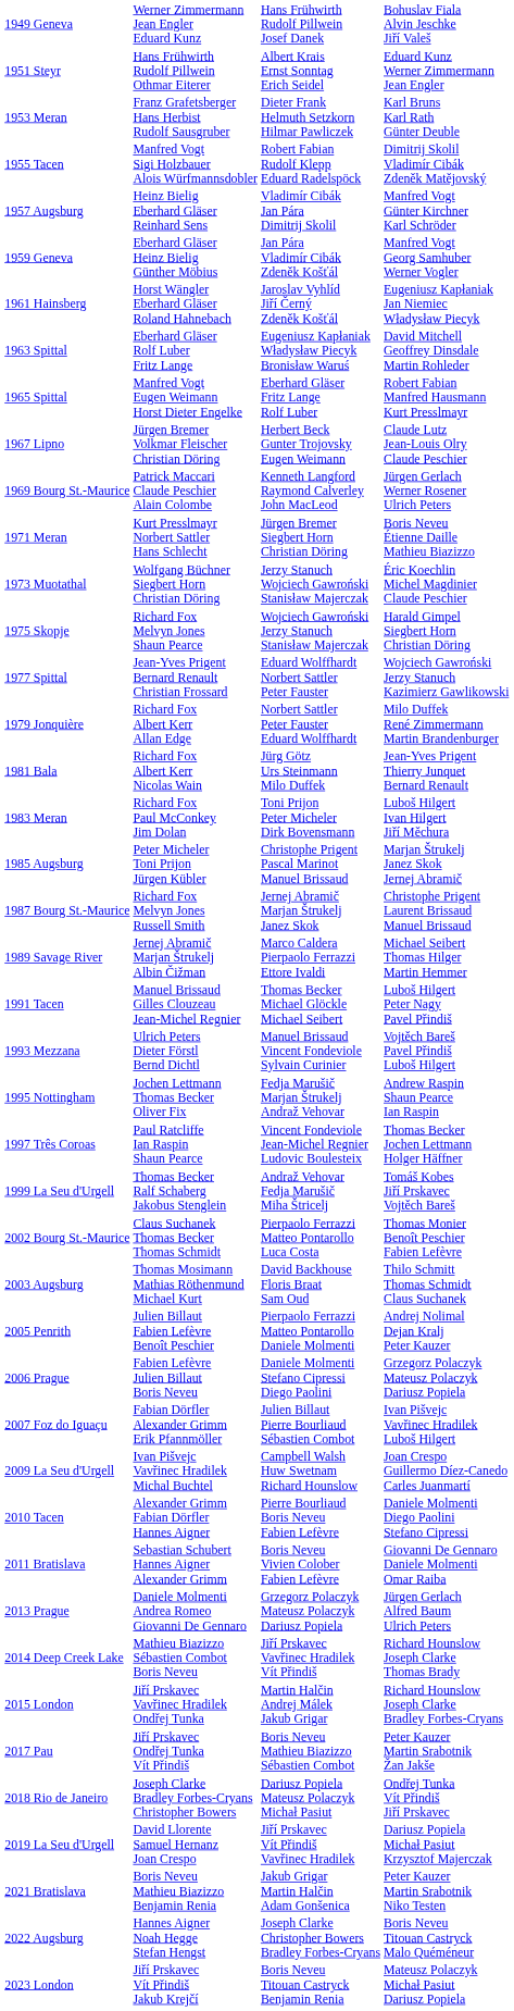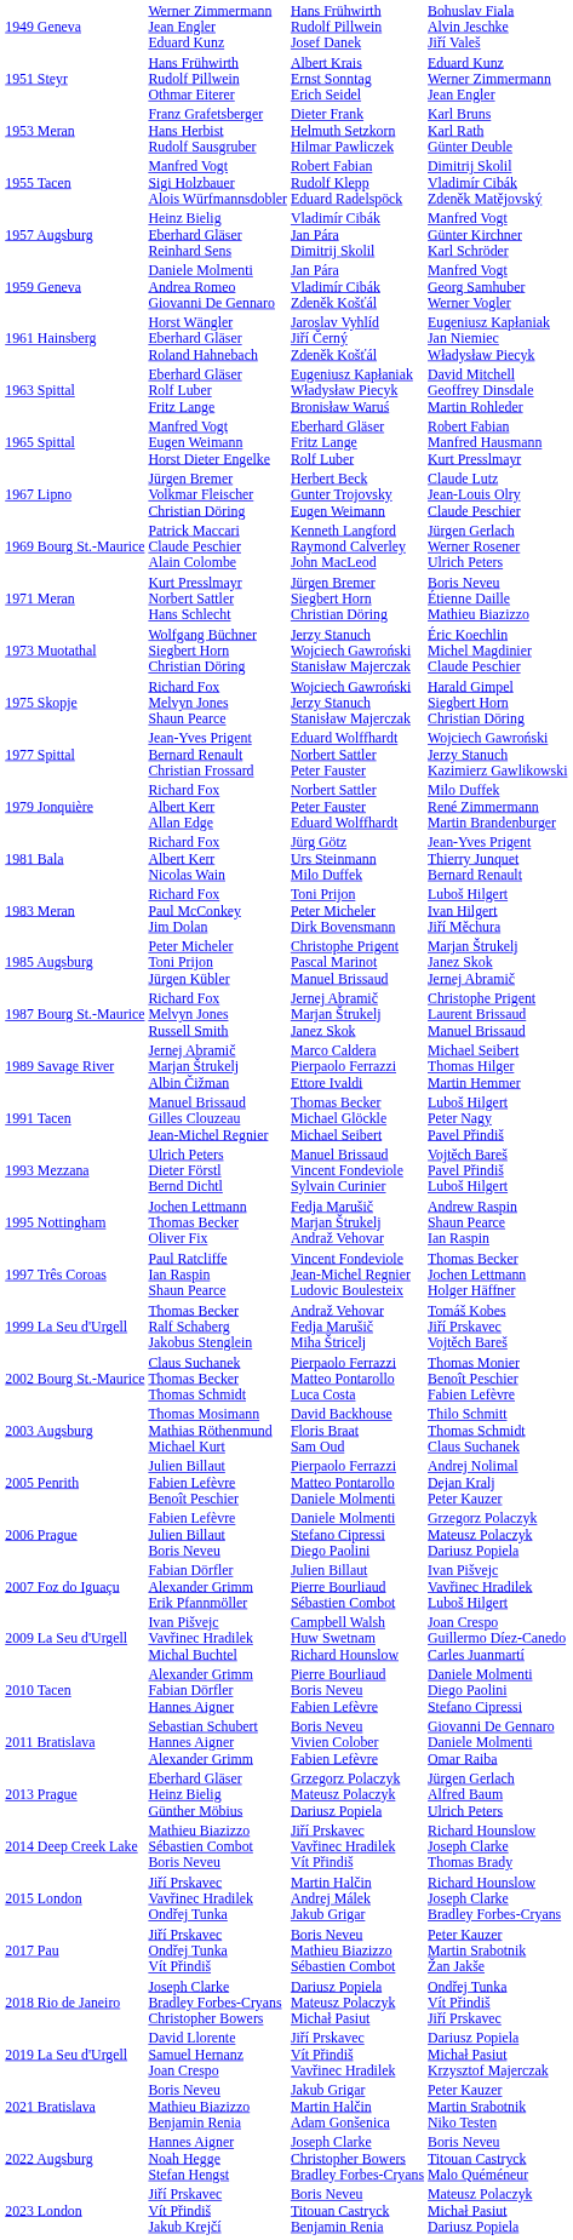 <table>
 <tr>
 <td><a href='#'>1949 Geneva</a></td>
 <td><a href='#'>Werner Zimmermann</a><br><a href='#'>Jean Engler</a><br><a href='#'>Eduard Kunz</a><br></td>
 <td><a href='#'>Hans Frühwirth</a><br><a href='#'>Rudolf Pillwein</a><br><a href='#'>Josef Danek</a><br></td>
 <td><a href='#'>Bohuslav Fiala</a><br><a href='#'>Alvin Jeschke</a><br><a href='#'>Jiří Valeš</a><br></td>
 </tr>
 <tr>
 <td><a href='#'>1951 Steyr</a></td>
 <td><a href='#'>Hans Frühwirth</a><br><a href='#'>Rudolf Pillwein</a><br><a href='#'>Othmar Eiterer</a><br></td>
 <td><a href='#'>Albert Krais</a><br><a href='#'>Ernst Sonntag</a><br><a href='#'>Erich Seidel</a><br></td>
 <td><a href='#'>Eduard Kunz</a><br><a href='#'>Werner Zimmermann</a><br><a href='#'>Jean Engler</a><br></td>
 </tr>
 <tr>
 <td><a href='#'>1953 Meran</a></td>
 <td><a href='#'>Franz Grafetsberger</a><br><a href='#'>Hans Herbist</a><br><a href='#'>Rudolf Sausgruber</a><br></td>
 <td><a href='#'>Dieter Frank</a><br><a href='#'>Helmuth Setzkorn</a><br><a href='#'>Hilmar Pawliczek</a><br></td>
 <td><a href='#'>Karl Bruns</a><br><a href='#'>Karl Rath</a><br><a href='#'>Günter Deuble</a><br></td>
 </tr>
 <tr>
 <td><a href='#'>1955 Tacen</a></td>
 <td><a href='#'>Manfred Vogt</a><br><a href='#'>Sigi Holzbauer</a><br><a href='#'>Alois Würfmannsdobler</a><br></td>
 <td><a href='#'>Robert Fabian</a><br><a href='#'>Rudolf Klepp</a><br><a href='#'>Eduard Radelspöck</a><br></td>
 <td><a href='#'>Dimitrij Skolil</a><br><a href='#'>Vladimír Cibák</a><br><a href='#'>Zdeněk Matějovský</a><br></td>
 </tr>
 <tr>
 <td><a href='#'>1957 Augsburg</a></td>
 <td><a href='#'>Heinz Bielig</a><br><a href='#'>Eberhard Gläser</a><br><a href='#'>Reinhard Sens</a><br></td>
 <td><a href='#'>Vladimír Cibák</a><br><a href='#'>Jan Pára</a><br><a href='#'>Dimitrij Skolil</a><br></td>
 <td><a href='#'>Manfred Vogt</a><br><a href='#'>Günter Kirchner</a><br><a href='#'>Karl Schröder</a><br></td>
 </tr>
 <tr>
 <td><a href='#'>1959 Geneva</a></td>
-<td><a href='#'>Eberhard Gläser</a><br><a href='#'>Heinz Bielig</a><br><a href='#'>Günther Möbius</a><br></td>
+<td><a href='#'>Daniele Molmenti</a><br><a href='#'>Andrea Romeo</a><br><a href='#'>Giovanni De Gennaro</a><br></td>
 <td><a href='#'>Jan Pára</a><br><a href='#'>Vladimír Cibák</a><br><a href='#'>Zdeněk Košťál</a><br></td>
 <td><a href='#'>Manfred Vogt</a><br><a href='#'>Georg Samhuber</a><br><a href='#'>Werner Vogler</a><br></td>
 </tr>
 <tr>
 <td><a href='#'>1961 Hainsberg</a></td>
 <td><a href='#'>Horst Wängler</a><br><a href='#'>Eberhard Gläser</a><br><a href='#'>Roland Hahnebach</a><br></td>
 <td><a href='#'>Jaroslav Vyhlíd</a><br><a href='#'>Jiří Černý</a><br><a href='#'>Zdeněk Košťál</a><br></td>
 <td><a href='#'>Eugeniusz Kapłaniak</a><br><a href='#'>Jan Niemiec</a><br><a href='#'>Władysław Piecyk</a><br></td>
 </tr>
 <tr>
 <td><a href='#'>1963 Spittal</a></td>
 <td><a href='#'>Eberhard Gläser</a><br><a href='#'>Rolf Luber</a><br><a href='#'>Fritz Lange</a><br></td>
 <td><a href='#'>Eugeniusz Kapłaniak</a><br><a href='#'>Władysław Piecyk</a><br><a href='#'>Bronisław Waruś</a><br></td>
 <td><a href='#'>David Mitchell</a><br><a href='#'>Geoffrey Dinsdale</a><br><a href='#'>Martin Rohleder</a><br></td>
 </tr>
 <tr>
 <td><a href='#'>1965 Spittal</a></td>
 <td><a href='#'>Manfred Vogt</a><br><a href='#'>Eugen Weimann</a><br><a href='#'>Horst Dieter Engelke</a><br></td>
 <td><a href='#'>Eberhard Gläser</a><br><a href='#'>Fritz Lange</a><br><a href='#'>Rolf Luber</a><br></td>
 <td><a href='#'>Robert Fabian</a><br><a href='#'>Manfred Hausmann</a><br><a href='#'>Kurt Presslmayr</a><br></td>
 </tr>
 <tr>
 <td><a href='#'>1967 Lipno</a></td>
 <td><a href='#'>Jürgen Bremer</a><br><a href='#'>Volkmar Fleischer</a><br><a href='#'>Christian Döring</a><br></td>
 <td><a href='#'>Herbert Beck</a><br><a href='#'>Gunter Trojovsky</a><br><a href='#'>Eugen Weimann</a><br></td>
 <td><a href='#'>Claude Lutz</a><br><a href='#'>Jean-Louis Olry</a><br><a href='#'>Claude Peschier</a><br></td>
 </tr>
 <tr>
 <td><a href='#'>1969 Bourg St.-Maurice</a></td>
 <td><a href='#'>Patrick Maccari</a><br><a href='#'>Claude Peschier</a><br><a href='#'>Alain Colombe</a><br></td>
 <td><a href='#'>Kenneth Langford</a><br><a href='#'>Raymond Calverley</a><br><a href='#'>John MacLeod</a><br></td>
 <td><a href='#'>Jürgen Gerlach</a><br><a href='#'>Werner Rosener</a><br><a href='#'>Ulrich Peters</a><br></td>
 </tr>
 <tr>
 <td><a href='#'>1971 Meran</a></td>
 <td><a href='#'>Kurt Presslmayr</a><br><a href='#'>Norbert Sattler</a><br><a href='#'>Hans Schlecht</a><br></td>
 <td><a href='#'>Jürgen Bremer</a><br><a href='#'>Siegbert Horn</a><br><a href='#'>Christian Döring</a><br></td>
 <td><a href='#'>Boris Neveu</a><br><a href='#'>Étienne Daille</a><br><a href='#'>Mathieu Biazizzo</a><br></td>
 </tr>
 <tr>
 <td><a href='#'>1973 Muotathal</a></td>
 <td><a href='#'>Wolfgang Büchner</a><br><a href='#'>Siegbert Horn</a><br><a href='#'>Christian Döring</a><br></td>
 <td><a href='#'>Jerzy Stanuch</a><br><a href='#'>Wojciech Gawroński</a><br><a href='#'>Stanisław Majerczak</a><br></td>
 <td><a href='#'>Éric Koechlin</a><br><a href='#'>Michel Magdinier</a><br><a href='#'>Claude Peschier</a><br></td>
 </tr>
 <tr>
 <td><a href='#'>1975 Skopje</a></td>
 <td><a href='#'>Richard Fox</a><br><a href='#'>Melvyn Jones</a><br><a href='#'>Shaun Pearce</a><br></td>
 <td><a href='#'>Wojciech Gawroński</a><br><a href='#'>Jerzy Stanuch</a><br><a href='#'>Stanisław Majerczak</a><br></td>
 <td><a href='#'>Harald Gimpel</a><br><a href='#'>Siegbert Horn</a><br><a href='#'>Christian Döring</a><br></td>
 </tr>
 <tr>
 <td><a href='#'>1977 Spittal</a></td>
 <td><a href='#'>Jean-Yves Prigent</a><br><a href='#'>Bernard Renault</a><br><a href='#'>Christian Frossard</a><br></td>
 <td><a href='#'>Eduard Wolffhardt</a><br><a href='#'>Norbert Sattler</a><br><a href='#'>Peter Fauster</a><br></td>
 <td><a href='#'>Wojciech Gawroński</a><br><a href='#'>Jerzy Stanuch</a><br><a href='#'>Kazimierz Gawlikowski</a><br></td>
 </tr>
 <tr>
 <td><a href='#'>1979 Jonquière</a></td>
 <td><a href='#'>Richard Fox</a><br><a href='#'>Albert Kerr</a><br><a href='#'>Allan Edge</a><br></td>
 <td><a href='#'>Norbert Sattler</a><br><a href='#'>Peter Fauster</a><br><a href='#'>Eduard Wolffhardt</a><br></td>
 <td><a href='#'>Milo Duffek</a><br><a href='#'>René Zimmermann</a><br><a href='#'>Martin Brandenburger</a><br></td>
 </tr>
 <tr>
 <td><a href='#'>1981 Bala</a></td>
 <td><a href='#'>Richard Fox</a><br><a href='#'>Albert Kerr</a><br><a href='#'>Nicolas Wain</a><br></td>
 <td><a href='#'>Jürg Götz</a><br><a href='#'>Urs Steinmann</a><br><a href='#'>Milo Duffek</a><br></td>
 <td><a href='#'>Jean-Yves Prigent</a><br><a href='#'>Thierry Junquet</a><br><a href='#'>Bernard Renault</a><br></td>
 </tr>
 <tr>
 <td><a href='#'>1983 Meran</a></td>
 <td><a href='#'>Richard Fox</a><br><a href='#'>Paul McConkey</a><br><a href='#'>Jim Dolan</a><br></td>
 <td><a href='#'>Toni Prijon</a><br><a href='#'>Peter Micheler</a><br><a href='#'>Dirk Bovensmann</a><br></td>
 <td><a href='#'>Luboš Hilgert</a><br><a href='#'>Ivan Hilgert</a><br><a href='#'>Jiří Měchura</a><br></td>
 </tr>
 <tr>
 <td><a href='#'>1985 Augsburg</a></td>
 <td><a href='#'>Peter Micheler</a><br><a href='#'>Toni Prijon</a><br><a href='#'>Jürgen Kübler</a><br></td>
 <td><a href='#'>Christophe Prigent</a><br><a href='#'>Pascal Marinot</a><br><a href='#'>Manuel Brissaud</a><br></td>
 <td><a href='#'>Marjan Štrukelj</a><br><a href='#'>Janez Skok</a><br><a href='#'>Jernej Abramič</a><br></td>
 </tr>
 <tr>
 <td><a href='#'>1987 Bourg St.-Maurice</a></td>
 <td><a href='#'>Richard Fox</a><br><a href='#'>Melvyn Jones</a><br><a href='#'>Russell Smith</a><br></td>
 <td><a href='#'>Jernej Abramič</a><br><a href='#'>Marjan Štrukelj</a><br><a href='#'>Janez Skok</a><br></td>
 <td><a href='#'>Christophe Prigent</a><br><a href='#'>Laurent Brissaud</a><br><a href='#'>Manuel Brissaud</a><br></td>
 </tr>
 <tr>
 <td><a href='#'>1989 Savage River</a></td>
 <td><a href='#'>Jernej Abramič</a><br><a href='#'>Marjan Štrukelj</a><br><a href='#'>Albin Čižman</a><br></td>
 <td><a href='#'>Marco Caldera</a><br><a href='#'>Pierpaolo Ferrazzi</a><br><a href='#'>Ettore Ivaldi</a><br></td>
 <td><a href='#'>Michael Seibert</a><br><a href='#'>Thomas Hilger</a><br><a href='#'>Martin Hemmer</a><br></td>
 </tr>
 <tr>
 <td><a href='#'>1991 Tacen</a></td>
 <td><a href='#'>Manuel Brissaud</a><br><a href='#'>Gilles Clouzeau</a><br><a href='#'>Jean-Michel Regnier</a><br></td>
 <td><a href='#'>Thomas Becker</a><br><a href='#'>Michael Glöckle</a><br><a href='#'>Michael Seibert</a><br></td>
 <td><a href='#'>Luboš Hilgert</a><br><a href='#'>Peter Nagy</a><br><a href='#'>Pavel Přindiš</a><br></td>
 </tr>
 <tr>
 <td><a href='#'>1993 Mezzana</a></td>
 <td><a href='#'>Ulrich Peters</a><br><a href='#'>Dieter Förstl</a><br><a href='#'>Bernd Dichtl</a><br></td>
 <td><a href='#'>Manuel Brissaud</a><br><a href='#'>Vincent Fondeviole</a><br><a href='#'>Sylvain Curinier</a><br></td>
 <td><a href='#'>Vojtěch Bareš</a><br><a href='#'>Pavel Přindiš</a><br><a href='#'>Luboš Hilgert</a><br></td>
 </tr>
 <tr>
 <td><a href='#'>1995 Nottingham</a></td>
 <td><a href='#'>Jochen Lettmann</a><br><a href='#'>Thomas Becker</a><br><a href='#'>Oliver Fix</a><br></td>
 <td><a href='#'>Fedja Marušič</a><br><a href='#'>Marjan Štrukelj</a><br><a href='#'>Andraž Vehovar</a><br></td>
 <td><a href='#'>Andrew Raspin</a><br><a href='#'>Shaun Pearce</a><br><a href='#'>Ian Raspin</a><br></td>
 </tr>
 <tr>
 <td><a href='#'>1997 Três Coroas</a></td>
 <td><a href='#'>Paul Ratcliffe</a><br><a href='#'>Ian Raspin</a><br><a href='#'>Shaun Pearce</a><br></td>
 <td><a href='#'>Vincent Fondeviole</a><br><a href='#'>Jean-Michel Regnier</a><br><a href='#'>Ludovic Boulesteix</a><br></td>
 <td><a href='#'>Thomas Becker</a><br><a href='#'>Jochen Lettmann</a><br><a href='#'>Holger Häffner</a><br></td>
 </tr>
 <tr>
 <td><a href='#'>1999 La Seu d'Urgell</a></td>
 <td><a href='#'>Thomas Becker</a><br><a href='#'>Ralf Schaberg</a><br><a href='#'>Jakobus Stenglein</a><br></td>
 <td><a href='#'>Andraž Vehovar</a><br><a href='#'>Fedja Marušič</a><br><a href='#'>Miha Štricelj</a><br></td>
 <td><a href='#'>Tomáš Kobes</a><br><a href='#'>Jiří Prskavec</a><br><a href='#'>Vojtěch Bareš</a><br></td>
 </tr>
 <tr>
 <td><a href='#'>2002 Bourg St.-Maurice</a></td>
 <td><a href='#'>Claus Suchanek</a><br><a href='#'>Thomas Becker</a><br><a href='#'>Thomas Schmidt</a><br></td>
 <td><a href='#'>Pierpaolo Ferrazzi</a><br><a href='#'>Matteo Pontarollo</a><br><a href='#'>Luca Costa</a><br></td>
 <td><a href='#'>Thomas Monier</a><br><a href='#'>Benoît Peschier</a><br><a href='#'>Fabien Lefèvre</a><br></td>
 </tr>
 <tr>
 <td><a href='#'>2003 Augsburg</a></td>
 <td><a href='#'>Thomas Mosimann</a><br><a href='#'>Mathias Röthenmund</a><br><a href='#'>Michael Kurt</a><br></td>
 <td><a href='#'>David Backhouse</a><br><a href='#'>Floris Braat</a><br><a href='#'>Sam Oud</a><br></td>
 <td><a href='#'>Thilo Schmitt</a><br><a href='#'>Thomas Schmidt</a><br><a href='#'>Claus Suchanek</a><br></td>
 </tr>
 <tr>
 <td><a href='#'>2005 Penrith</a></td>
 <td><a href='#'>Julien Billaut</a><br><a href='#'>Fabien Lefèvre</a><br><a href='#'>Benoît Peschier</a><br></td>
 <td><a href='#'>Pierpaolo Ferrazzi</a><br><a href='#'>Matteo Pontarollo</a><br><a href='#'>Daniele Molmenti</a><br></td>
 <td><a href='#'>Andrej Nolimal</a><br><a href='#'>Dejan Kralj</a><br><a href='#'>Peter Kauzer</a><br></td>
 </tr>
 <tr>
 <td><a href='#'>2006 Prague</a></td>
 <td><a href='#'>Fabien Lefèvre</a><br><a href='#'>Julien Billaut</a><br><a href='#'>Boris Neveu</a><br></td>
 <td><a href='#'>Daniele Molmenti</a><br><a href='#'>Stefano Cipressi</a><br><a href='#'>Diego Paolini</a><br></td>
 <td><a href='#'>Grzegorz Polaczyk</a><br><a href='#'>Mateusz Polaczyk</a><br><a href='#'>Dariusz Popiela</a><br></td>
 </tr>
 <tr>
 <td><a href='#'>2007 Foz do Iguaçu</a></td>
 <td><a href='#'>Fabian Dörfler</a><br><a href='#'>Alexander Grimm</a><br><a href='#'>Erik Pfannmöller</a><br></td>
 <td><a href='#'>Julien Billaut</a><br><a href='#'>Pierre Bourliaud</a><br><a href='#'>Sébastien Combot</a><br></td>
 <td><a href='#'>Ivan Pišvejc</a><br><a href='#'>Vavřinec Hradilek</a><br><a href='#'>Luboš Hilgert</a><br></td>
 </tr>
 <tr>
 <td><a href='#'>2009 La Seu d'Urgell</a></td>
 <td><a href='#'>Ivan Pišvejc</a><br><a href='#'>Vavřinec Hradilek</a><br><a href='#'>Michal Buchtel</a><br></td>
 <td><a href='#'>Campbell Walsh</a><br><a href='#'>Huw Swetnam</a><br><a href='#'>Richard Hounslow</a><br></td>
 <td><a href='#'>Joan Crespo</a><br><a href='#'>Guillermo Díez-Canedo</a><br><a href='#'>Carles Juanmartí</a><br></td>
 </tr>
 <tr>
 <td><a href='#'>2010 Tacen</a></td>
 <td><a href='#'>Alexander Grimm</a><br><a href='#'>Fabian Dörfler</a><br><a href='#'>Hannes Aigner</a><br></td>
 <td><a href='#'>Pierre Bourliaud</a><br><a href='#'>Boris Neveu</a><br><a href='#'>Fabien Lefèvre</a><br></td>
 <td><a href='#'>Daniele Molmenti</a><br><a href='#'>Diego Paolini</a><br><a href='#'>Stefano Cipressi</a><br></td>
 </tr>
 <tr>
 <td><a href='#'>2011 Bratislava</a></td>
 <td><a href='#'>Sebastian Schubert</a><br><a href='#'>Hannes Aigner</a><br><a href='#'>Alexander Grimm</a><br></td>
 <td><a href='#'>Boris Neveu</a><br><a href='#'>Vivien Colober</a><br><a href='#'>Fabien Lefèvre</a><br></td>
 <td><a href='#'>Giovanni De Gennaro</a><br><a href='#'>Daniele Molmenti</a><br><a href='#'>Omar Raiba</a><br></td>
 </tr>
 <tr>
 <td><a href='#'>2013 Prague</a></td>
-<td><a href='#'>Daniele Molmenti</a><br><a href='#'>Andrea Romeo</a><br><a href='#'>Giovanni De Gennaro</a><br></td>
+<td><a href='#'>Eberhard Gläser</a><br><a href='#'>Heinz Bielig</a><br><a href='#'>Günther Möbius</a><br></td>
 <td><a href='#'>Grzegorz Polaczyk</a><br><a href='#'>Mateusz Polaczyk</a><br><a href='#'>Dariusz Popiela</a><br></td>
 <td><a href='#'>Jürgen Gerlach</a><br><a href='#'>Alfred Baum</a><br><a href='#'>Ulrich Peters</a><br></td>
 </tr>
 <tr>
 <td><a href='#'>2014 Deep Creek Lake</a></td>
 <td><a href='#'>Mathieu Biazizzo</a><br><a href='#'>Sébastien Combot</a><br><a href='#'>Boris Neveu</a><br></td>
 <td><a href='#'>Jiří Prskavec</a><br><a href='#'>Vavřinec Hradilek</a><br><a href='#'>Vít Přindiš</a><br></td>
 <td><a href='#'>Richard Hounslow</a><br><a href='#'>Joseph Clarke</a><br><a href='#'>Thomas Brady</a><br></td>
 </tr>
 <tr>
 <td><a href='#'>2015 London</a></td>
 <td><a href='#'>Jiří Prskavec</a><br><a href='#'>Vavřinec Hradilek</a><br><a href='#'>Ondřej Tunka</a><br></td>
 <td><a href='#'>Martin Halčin</a><br><a href='#'>Andrej Málek</a><br><a href='#'>Jakub Grigar</a><br></td>
 <td><a href='#'>Richard Hounslow</a><br><a href='#'>Joseph Clarke</a><br><a href='#'>Bradley Forbes-Cryans</a><br></td>
 </tr>
 <tr>
 <td><a href='#'>2017 Pau</a></td>
 <td><a href='#'>Jiří Prskavec</a><br><a href='#'>Ondřej Tunka</a><br><a href='#'>Vít Přindiš</a><br></td>
 <td><a href='#'>Boris Neveu</a><br><a href='#'>Mathieu Biazizzo</a><br><a href='#'>Sébastien Combot</a><br></td>
 <td><a href='#'>Peter Kauzer</a><br><a href='#'>Martin Srabotnik</a><br><a href='#'>Žan Jakše</a><br></td>
 </tr>
 <tr>
 <td><a href='#'>2018 Rio de Janeiro</a></td>
 <td><a href='#'>Joseph Clarke</a><br><a href='#'>Bradley Forbes-Cryans</a><br><a href='#'>Christopher Bowers</a><br></td>
 <td><a href='#'>Dariusz Popiela</a><br><a href='#'>Mateusz Polaczyk</a><br><a href='#'>Michał Pasiut</a><br></td>
 <td><a href='#'>Ondřej Tunka</a><br><a href='#'>Vít Přindiš</a><br><a href='#'>Jiří Prskavec</a><br></td>
 </tr>
 <tr>
 <td><a href='#'>2019 La Seu d'Urgell</a></td>
 <td><a href='#'>David Llorente</a><br><a href='#'>Samuel Hernanz</a><br><a href='#'>Joan Crespo</a><br></td>
 <td><a href='#'>Jiří Prskavec</a><br><a href='#'>Vít Přindiš</a><br><a href='#'>Vavřinec Hradilek</a><br></td>
 <td><a href='#'>Dariusz Popiela</a><br><a href='#'>Michał Pasiut</a><br><a href='#'>Krzysztof Majerczak</a><br></td>
 </tr>
 <tr>
 <td><a href='#'>2021 Bratislava</a></td>
 <td><a href='#'>Boris Neveu</a><br><a href='#'>Mathieu Biazizzo</a><br><a href='#'>Benjamin Renia</a><br></td>
 <td><a href='#'>Jakub Grigar</a><br><a href='#'>Martin Halčin</a><br><a href='#'>Adam Gonšenica</a><br></td>
 <td><a href='#'>Peter Kauzer</a><br><a href='#'>Martin Srabotnik</a><br><a href='#'>Niko Testen</a><br></td>
 </tr>
 <tr>
 <td><a href='#'>2022 Augsburg</a></td>
 <td><a href='#'>Hannes Aigner</a><br><a href='#'>Noah Hegge</a><br><a href='#'>Stefan Hengst</a><br></td>
 <td><a href='#'>Joseph Clarke</a><br><a href='#'>Christopher Bowers</a><br><a href='#'>Bradley Forbes-Cryans</a><br></td>
 <td><a href='#'>Boris Neveu</a><br><a href='#'>Titouan Castryck</a><br><a href='#'>Malo Quéméneur</a><br></td>
 </tr>
 <tr>
 <td><a href='#'>2023 London</a></td>
 <td><a href='#'>Jiří Prskavec</a><br><a href='#'>Vít Přindiš</a><br><a href='#'>Jakub Krejčí</a><br></td>
 <td><a href='#'>Boris Neveu</a><br><a href='#'>Titouan Castryck</a><br><a href='#'>Benjamin Renia</a><br></td>
 <td><a href='#'>Mateusz Polaczyk</a><br><a href='#'>Michał Pasiut</a><br><a href='#'>Dariusz Popiela</a><br></td>
 </tr>
 </table>
